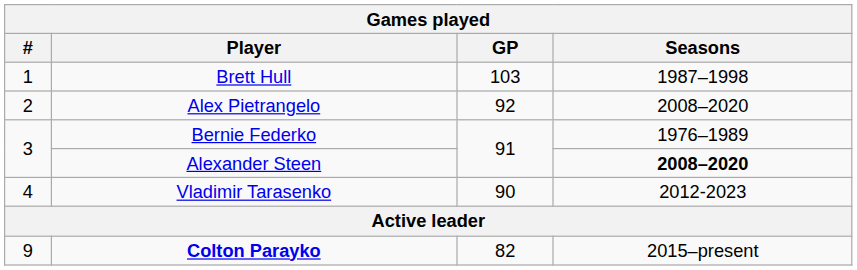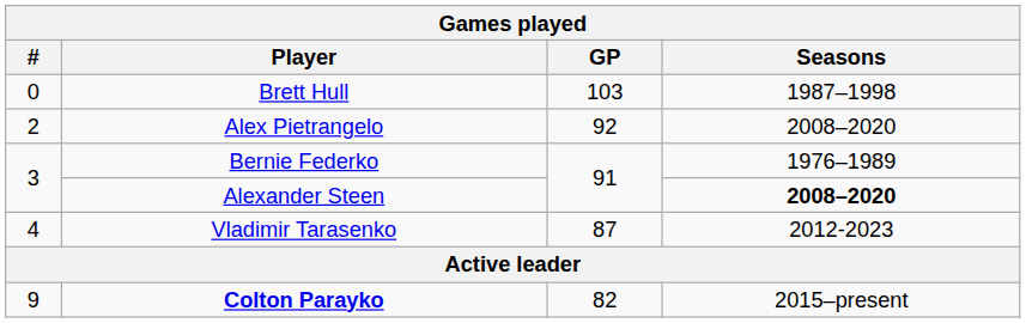 <table class="wikitable" style="text-align: center; font-size: 95%" width="80%">
 <tr>
 <th colspan="4">Games played</th>
 </tr>
 <tr>
 <th>#</th>
 <th>Player</th>
 <th>GP</th>
 <th>Seasons</th>
 </tr>
 <tr>
-<td>1</td>
+<td>0</td>
 <td><a href='#'>Brett Hull</a></td>
 <td>103</td>
 <td>1987–1998</td>
 </tr>
 <tr>
 <td>2</td>
 <td><a href='#'>Alex Pietrangelo</a></td>
 <td>92</td>
 <td>2008–2020</td>
 </tr>
 <tr>
 <td rowspan="2">3</td>
 <td><a href='#'>Bernie Federko</a></td>
 <td rowspan="2">91</td>
 <td>1976–1989</td>
 </tr>
 <tr>
 <td><a href='#'>Alexander Steen</a></td>
 <td><strong>2008–2020</strong></td>
 </tr>
 <tr>
 <td>4</td>
 <td><a href='#'>Vladimir Tarasenko</a></td>
-<td>90</td>
+<td>87</td>
 <td>2012-2023</td>
 </tr>
 <tr>
 <th colspan="4">Active leader</th>
 </tr>
 <tr>
 <td>9</td>
 <td><strong><a href='#'>Colton Parayko</a></strong></td>
 <td>82</td>
 <td>2015–present</td>
 </tr>
 </table>
